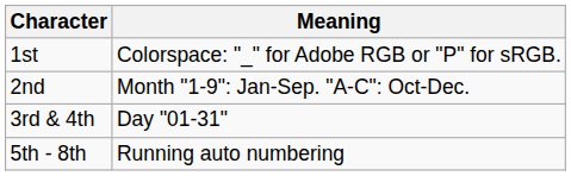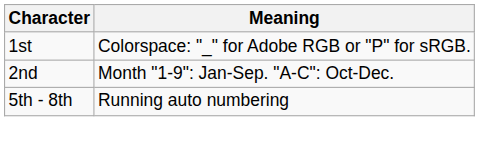 <table class="wikitable">
 <tr>
 <th>Character</th>
 <th>Meaning</th>
 </tr>
 <tr>
 <td>1st</td>
 <td>Colorspace: "_" for Adobe RGB or "P" for sRGB.</td>
 </tr>
 <tr>
 <td>2nd</td>
 <td>Month "1-9": Jan-Sep. "A-C": Oct-Dec.</td>
 </tr>
 <tr>
-<td>3rd & 4th</td>
-<td>Day "01-31"</td>
-</tr>
-<tr>
 <td>5th - 8th</td>
 <td>Running auto numbering</td>
 </tr>
 </table>
